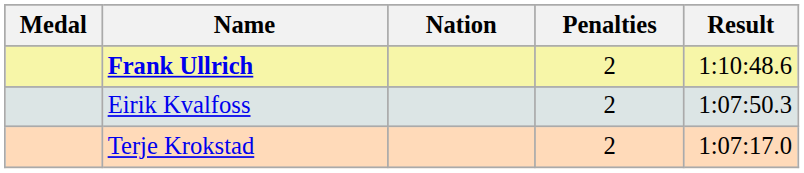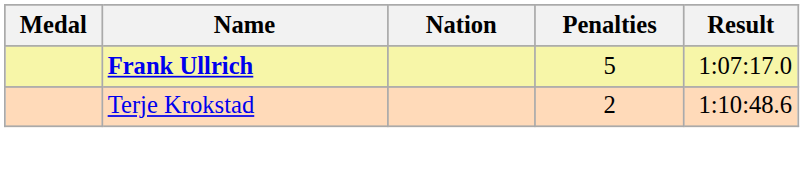 <table class=wikitable style="border:1px solid #AAAAAA;font-size:90%">
 <tr bgcolor="#E4E4E4">
 <th style="border-bottom:1px solid #AAAAAA" width=50>Medal</th>
 <th style="border-bottom:1px solid #AAAAAA" width=160>Name</th>
 <th style="border-bottom:1px solid #AAAAAA" width=80>Nation</th>
 <th style="border-bottom:1px solid #AAAAAA" width=80>Penalties</th>
 <th style="border-bottom:1px solid #AAAAAA" width=60>Result</th>
 </tr>
 <tr bgcolor="#F7F6A8">
 <td align="center"></td>
 <td><strong><a href='#'>Frank Ullrich</a></strong></td>
 <td align="center"></td>
-<td align="center">2</td>
-<td align="right">1:10:48.6</td>
-</tr>
-<tr bgcolor="#DCE5E5">
-<td align="center"></td>
-<td><a href='#'>Eirik Kvalfoss</a></td>
-<td align="center"></td>
-<td align="center">2</td>
-<td align="right">1:07:50.3</td>
+<td align="center">5</td>
+<td align="right">1:07:17.0</td>
 </tr>
 <tr bgcolor="#FFDAB9">
 <td align="center"></td>
 <td><a href='#'>Terje Krokstad</a></td>
 <td align="center"></td>
 <td align="center">2</td>
-<td align="right">1:07:17.0</td>
+<td align="right">1:10:48.6</td>
 </tr>
 </table>
